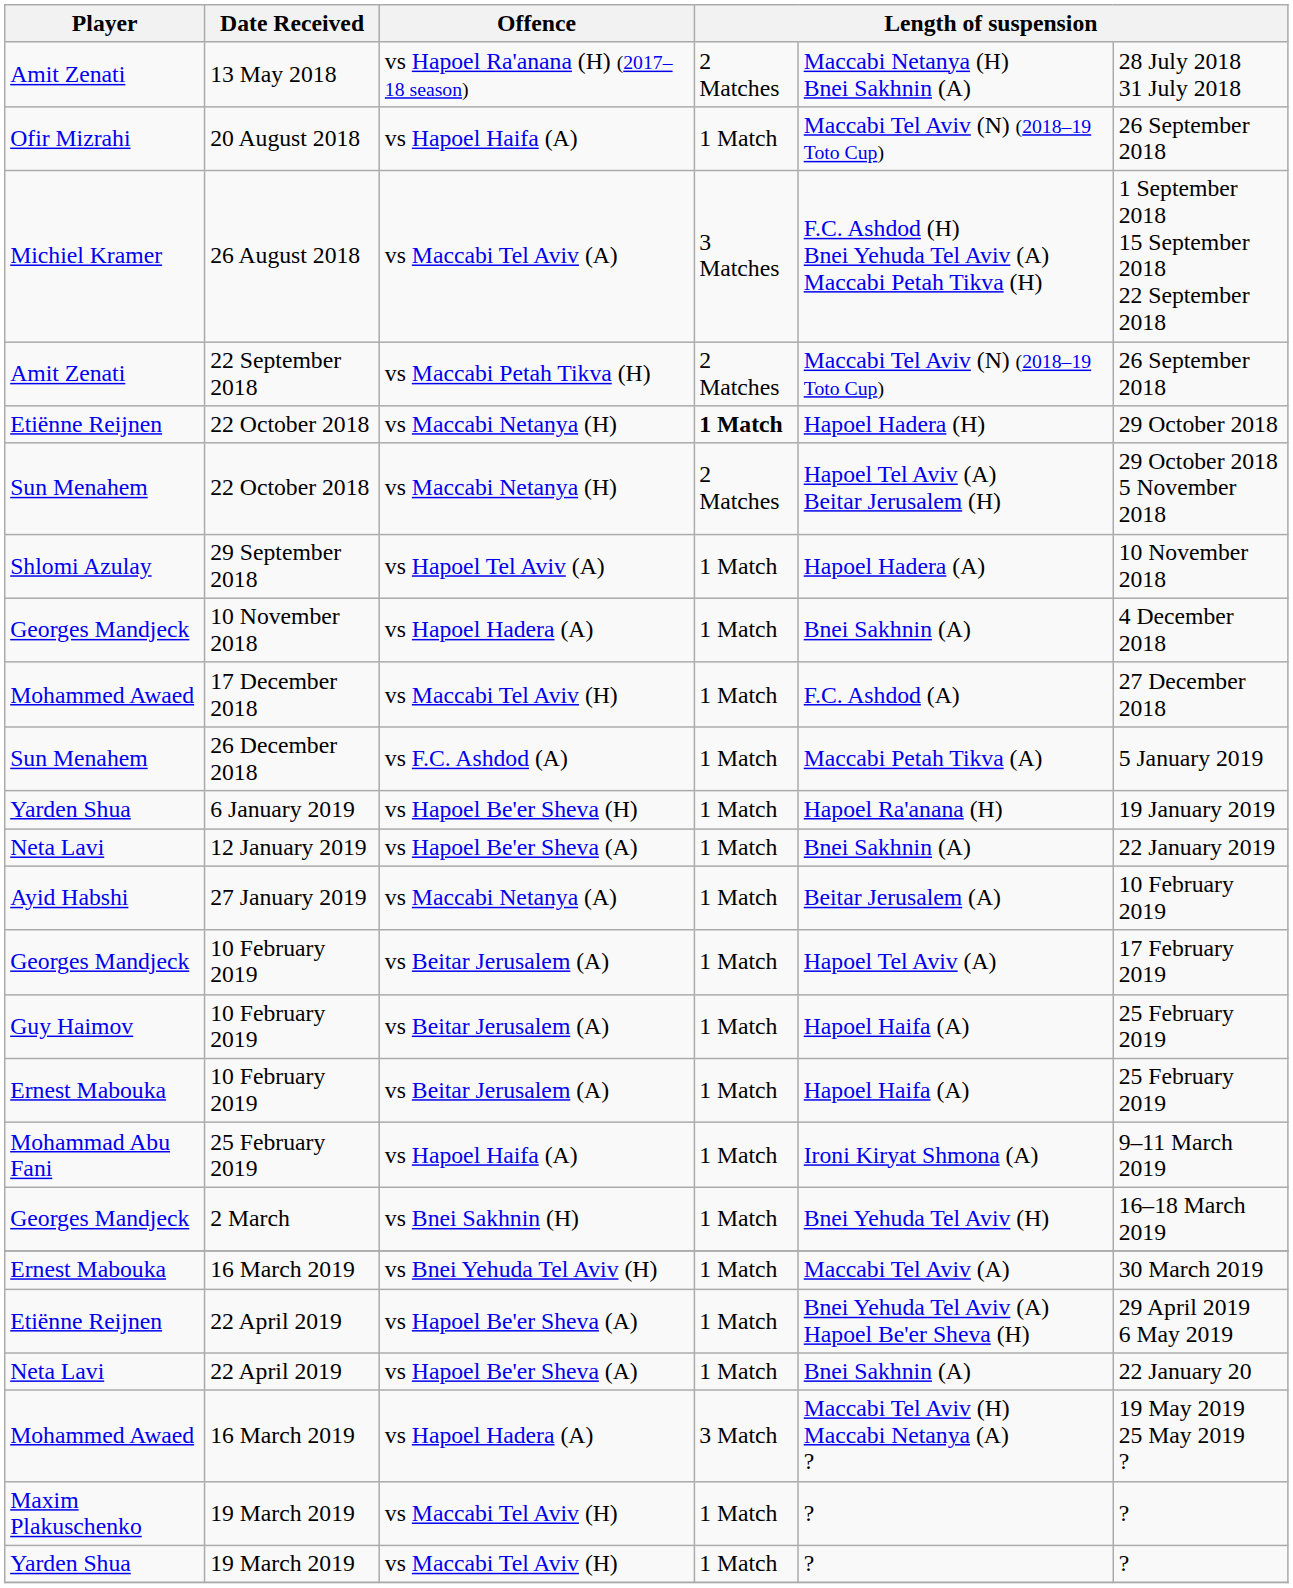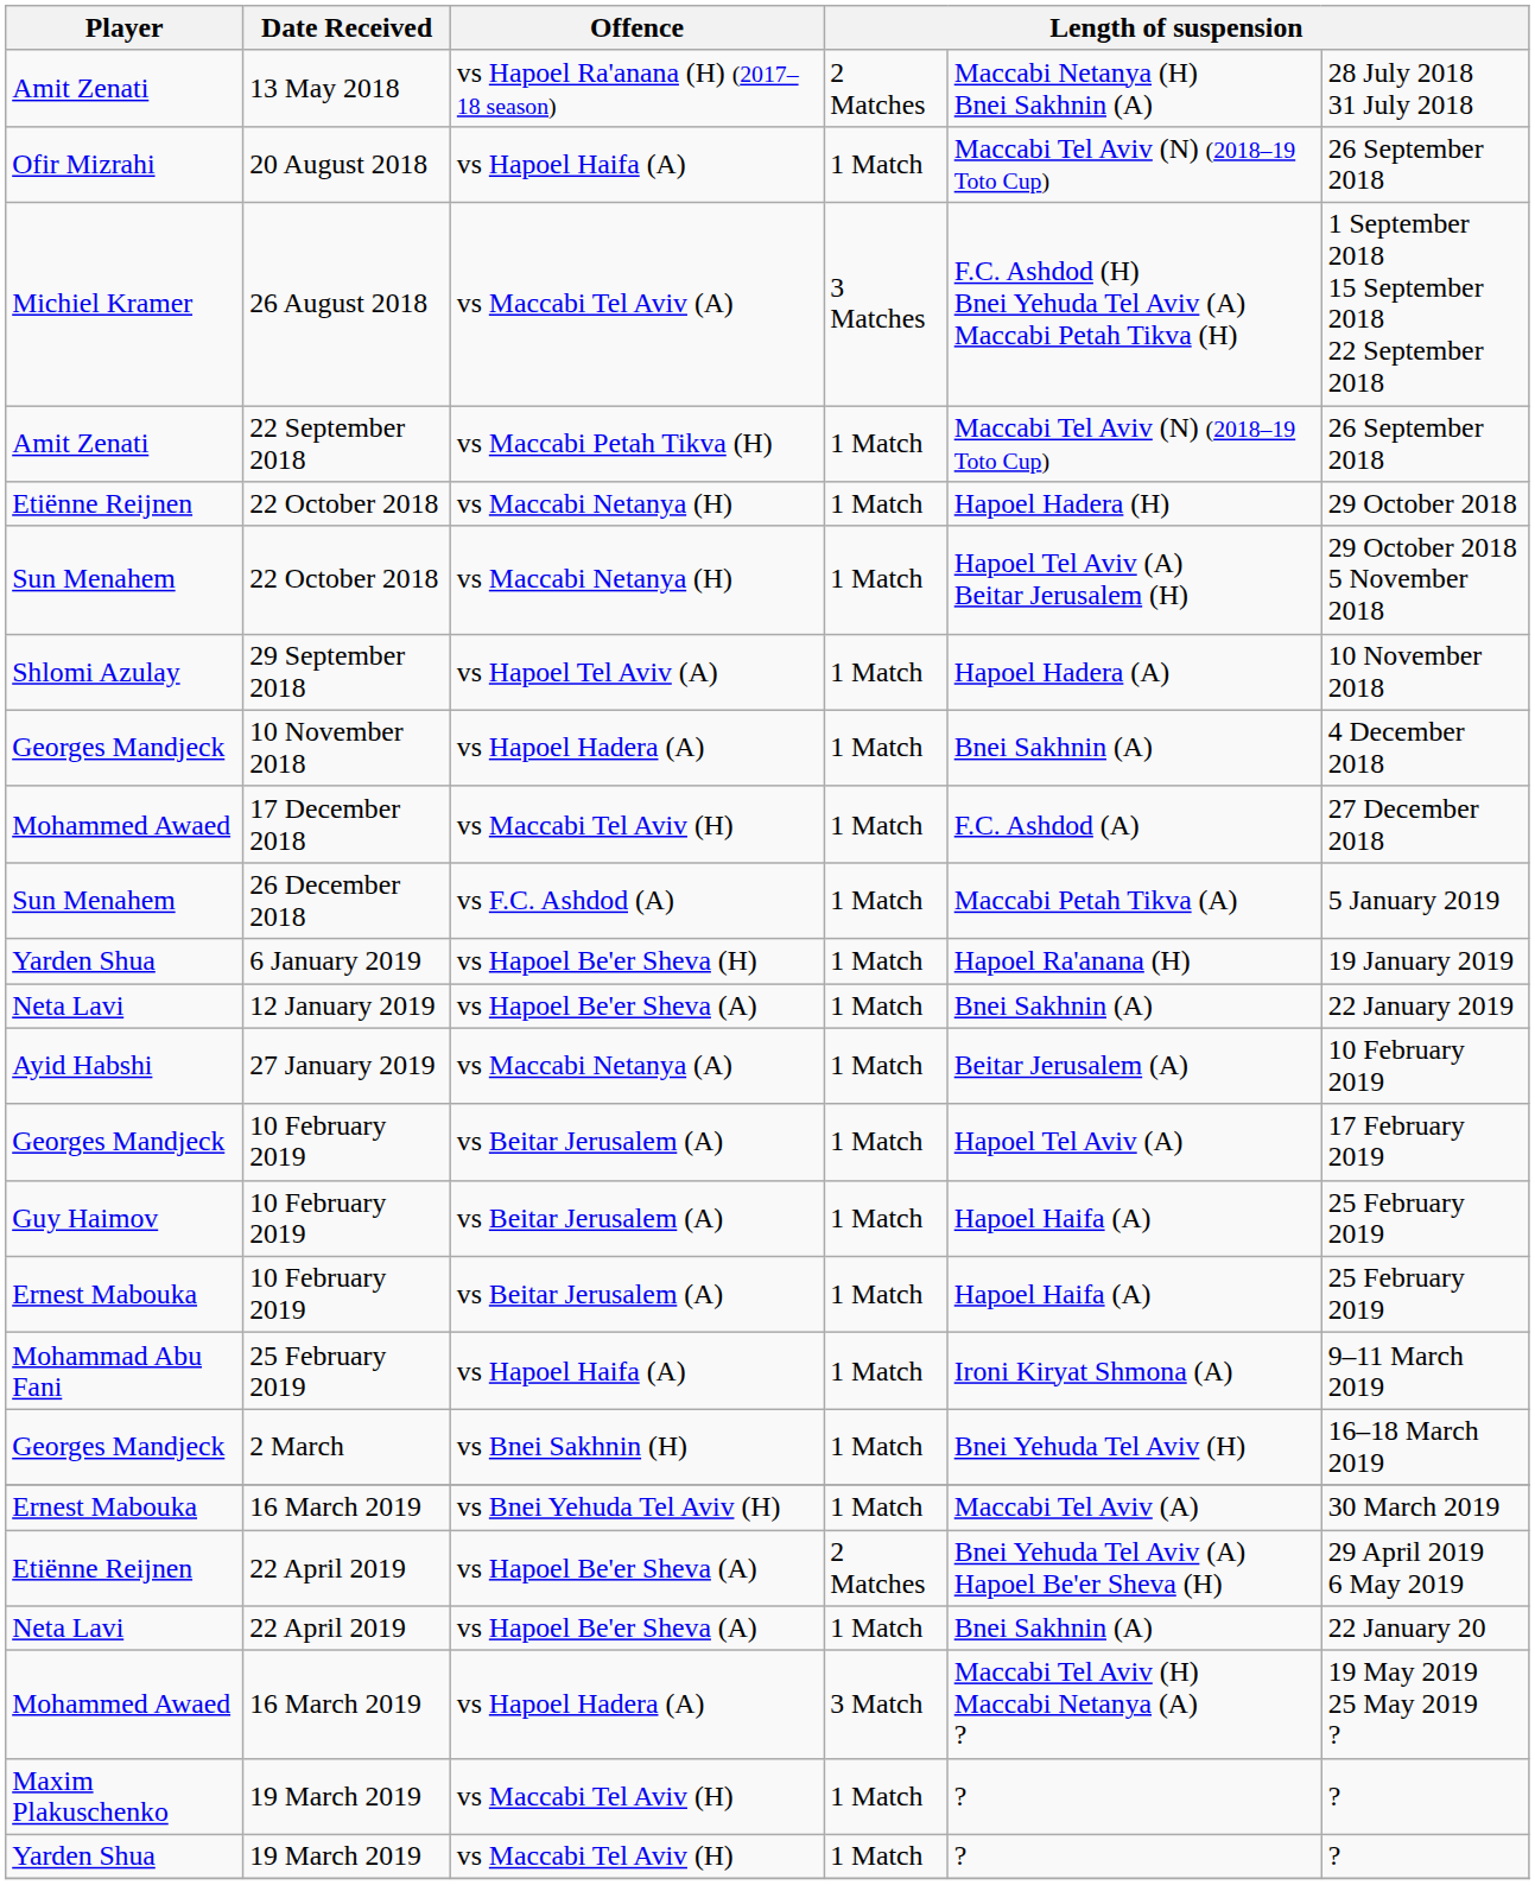 <table class="wikitable">
 <tr>
 <th>Player</th>
 <th>Date Received</th>
 <th>Offence</th>
 <th colspan="4">Length of suspension</th>
 </tr>
 <tr>
 <td><a href='#'>Amit Zenati</a></td>
 <td>13 May 2018</td>
 <td> vs <a href='#'>Hapoel Ra'anana</a> (H) <small>(<a href='#'>2017–18 season</a>)</small></td>
 <td>2 Matches</td>
 <td><a href='#'>Maccabi Netanya</a> (H)<br> <a href='#'>Bnei Sakhnin</a> (A)</td>
 <td>28 July 2018<br> 31 July 2018</td>
 </tr>
 <tr>
 <td><a href='#'>Ofir Mizrahi</a></td>
 <td>20 August 2018</td>
 <td> vs <a href='#'>Hapoel Haifa</a> (A)</td>
 <td>1 Match</td>
 <td><a href='#'>Maccabi Tel Aviv</a> (N) <small>(<a href='#'>2018–19 Toto Cup</a>)</small></td>
 <td>26 September 2018</td>
 </tr>
 <tr>
 <td><a href='#'>Michiel Kramer</a></td>
 <td>26 August 2018</td>
 <td> vs <a href='#'>Maccabi Tel Aviv</a> (A)</td>
 <td>3 Matches</td>
 <td><a href='#'>F.C. Ashdod</a> (H)<br> <a href='#'>Bnei Yehuda Tel Aviv</a> (A)<br> <a href='#'>Maccabi Petah Tikva</a> (H)</td>
 <td>1 September 2018<br> 15 September 2018<br>22 September 2018</td>
 </tr>
 <tr>
 <td><a href='#'>Amit Zenati</a></td>
 <td>22 September 2018</td>
 <td> vs <a href='#'>Maccabi Petah Tikva</a> (H)</td>
-<td>2 Matches</td>
+<td>1 Match</td>
 <td><a href='#'>Maccabi Tel Aviv</a> (N) <small>(<a href='#'>2018–19 Toto Cup</a>)</small></td>
 <td>26 September 2018</td>
 </tr>
 <tr>
 <td><a href='#'>Etiënne Reijnen</a></td>
 <td>22 October 2018</td>
 <td> vs <a href='#'>Maccabi Netanya</a> (H)</td>
-<td><strong>1 Match</strong></td>
+<td>1 Match</td>
 <td><a href='#'>Hapoel Hadera</a> (H)</td>
 <td>29 October 2018</td>
 </tr>
 <tr>
 <td><a href='#'>Sun Menahem</a></td>
 <td>22 October 2018</td>
 <td> vs <a href='#'>Maccabi Netanya</a> (H)</td>
-<td>2 Matches</td>
+<td>1 Match</td>
 <td><a href='#'>Hapoel Tel Aviv</a> (A)<br> <a href='#'>Beitar Jerusalem</a> (H)<br></td>
 <td>29 October 2018<br> 5 November 2018</td>
 </tr>
 <tr>
 <td><a href='#'>Shlomi Azulay</a></td>
 <td>29 September 2018</td>
 <td> vs <a href='#'>Hapoel Tel Aviv</a> (A)</td>
 <td>1 Match</td>
 <td><a href='#'>Hapoel Hadera</a> (A)</td>
 <td>10 November 2018</td>
 </tr>
 <tr>
 <td><a href='#'>Georges Mandjeck</a></td>
 <td>10 November 2018</td>
 <td> vs <a href='#'>Hapoel Hadera</a> (A)</td>
 <td>1 Match</td>
 <td><a href='#'>Bnei Sakhnin</a> (A)</td>
 <td>4 December 2018</td>
 </tr>
 <tr>
 <td><a href='#'>Mohammed Awaed</a></td>
 <td>17 December 2018</td>
 <td> vs <a href='#'>Maccabi Tel Aviv</a> (H)</td>
 <td>1 Match</td>
 <td><a href='#'>F.C. Ashdod</a> (A)</td>
 <td>27 December 2018</td>
 </tr>
 <tr>
 <td><a href='#'>Sun Menahem</a></td>
 <td>26 December 2018</td>
 <td> vs <a href='#'>F.C. Ashdod</a> (A)</td>
 <td>1 Match</td>
 <td><a href='#'>Maccabi Petah Tikva</a> (A)</td>
 <td>5 January 2019</td>
 </tr>
 <tr>
 <td><a href='#'>Yarden Shua</a></td>
 <td>6 January 2019</td>
 <td> vs <a href='#'>Hapoel Be'er Sheva</a> (H)</td>
 <td>1 Match</td>
 <td><a href='#'>Hapoel Ra'anana</a> (H)</td>
 <td>19 January 2019</td>
 </tr>
 <tr>
 <td><a href='#'>Neta Lavi</a></td>
 <td>12 January 2019</td>
 <td> vs <a href='#'>Hapoel Be'er Sheva</a> (A)</td>
 <td>1 Match</td>
 <td><a href='#'>Bnei Sakhnin</a> (A)</td>
 <td>22 January 2019</td>
 </tr>
 <tr>
 <td><a href='#'>Ayid Habshi</a></td>
 <td>27 January 2019</td>
 <td> vs <a href='#'>Maccabi Netanya</a> (A)</td>
 <td>1 Match</td>
 <td><a href='#'>Beitar Jerusalem</a> (A)</td>
 <td>10 February 2019</td>
 </tr>
 <tr>
 <td><a href='#'>Georges Mandjeck</a></td>
 <td>10 February 2019</td>
 <td> vs <a href='#'>Beitar Jerusalem</a> (A)</td>
 <td>1 Match</td>
 <td><a href='#'>Hapoel Tel Aviv</a> (A)<br></td>
 <td>17 February 2019</td>
 </tr>
 <tr>
 <td><a href='#'>Guy Haimov</a></td>
 <td>10 February 2019</td>
 <td> vs <a href='#'>Beitar Jerusalem</a> (A)</td>
 <td>1 Match</td>
 <td><a href='#'>Hapoel Haifa</a> (A)</td>
 <td>25 February 2019</td>
 </tr>
 <tr>
 <td><a href='#'>Ernest Mabouka</a></td>
 <td>10 February 2019</td>
 <td> vs <a href='#'>Beitar Jerusalem</a> (A)</td>
 <td>1 Match</td>
 <td><a href='#'>Hapoel Haifa</a> (A)</td>
 <td>25 February 2019</td>
 </tr>
 <tr>
 <td><a href='#'>Mohammad Abu Fani</a></td>
 <td>25 February 2019</td>
 <td> vs <a href='#'>Hapoel Haifa</a> (A)</td>
 <td>1 Match</td>
 <td><a href='#'>Ironi Kiryat Shmona</a> (A)</td>
 <td>9–11 March 2019</td>
 </tr>
 <tr>
 <td><a href='#'>Georges Mandjeck</a></td>
 <td>2 March</td>
 <td> vs <a href='#'>Bnei Sakhnin</a> (H)</td>
 <td>1 Match</td>
 <td><a href='#'>Bnei Yehuda Tel Aviv</a> (H)</td>
 <td>16–18 March 2019</td>
 </tr>
 <tr>
 </tr>
 <tr>
 <td><a href='#'>Ernest Mabouka</a></td>
 <td>16 March 2019</td>
 <td> vs <a href='#'>Bnei Yehuda Tel Aviv</a> (H)</td>
 <td>1 Match</td>
 <td><a href='#'>Maccabi Tel Aviv</a> (A)</td>
 <td>30 March 2019</td>
 </tr>
 <tr>
 <td><a href='#'>Etiënne Reijnen</a></td>
 <td>22 April 2019</td>
 <td> vs <a href='#'>Hapoel Be'er Sheva</a> (A)</td>
-<td>1 Match</td>
+<td>2 Matches</td>
 <td><a href='#'>Bnei Yehuda Tel Aviv</a> (A)<br> <a href='#'>Hapoel Be'er Sheva</a> (H)</td>
 <td>29 April 2019<br> 6 May 2019</td>
 </tr>
 <tr>
 <td><a href='#'>Neta Lavi</a></td>
 <td>22 April 2019</td>
 <td> vs <a href='#'>Hapoel Be'er Sheva</a> (A)</td>
 <td>1 Match</td>
 <td><a href='#'>Bnei Sakhnin</a> (A)</td>
 <td>22 January 20</td>
 </tr>
 <tr>
 <td><a href='#'>Mohammed Awaed</a></td>
 <td>16 March 2019</td>
 <td> vs <a href='#'>Hapoel Hadera</a> (A)</td>
 <td>3 Match</td>
 <td><a href='#'>Maccabi Tel Aviv</a> (H)<br> <a href='#'>Maccabi Netanya</a> (A)<br> ?</td>
 <td>19 May 2019<br> 25 May 2019<br> ?</td>
 </tr>
 <tr>
 <td><a href='#'>Maxim Plakuschenko</a></td>
 <td>19 March 2019</td>
 <td> vs <a href='#'>Maccabi Tel Aviv</a> (H)</td>
 <td>1 Match</td>
 <td>?</td>
 <td>?</td>
 </tr>
 <tr>
 <td><a href='#'>Yarden Shua</a></td>
 <td>19 March 2019</td>
 <td> vs <a href='#'>Maccabi Tel Aviv</a> (H)</td>
 <td>1 Match</td>
 <td>?</td>
 <td>?</td>
 </tr>
 <tr>
 </tr>
 </table>
